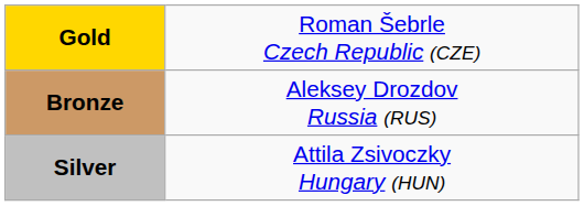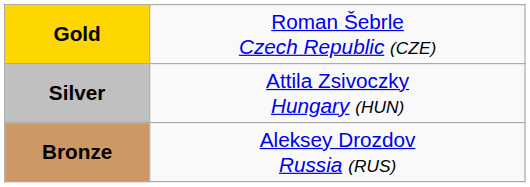 <table class="wikitable" style=" text-align:center; font-size:110%;" width="35%">
 <tr>
 <td bgcolor="gold"><strong>Gold</strong></td>
 <td> <a href='#'>Roman Šebrle</a><br><em><a href='#'>Czech Republic</a> <small>(CZE)</small></em></td>
 </tr>
 <tr>
+<td bgcolor="silver"><strong>Silver</strong></td>
+<td> <a href='#'>Attila Zsivoczky</a><br><em><a href='#'>Hungary</a> <small>(HUN)</small></em></td>
+</tr>
+<tr>
 <td bgcolor="CC9966"><strong>Bronze</strong></td>
 <td> <a href='#'>Aleksey Drozdov</a><br><em><a href='#'>Russia</a> <small>(RUS)</small></em></td>
 </tr>
-<tr>
-<td bgcolor="silver"><strong>Silver</strong></td>
-<td> <a href='#'>Attila Zsivoczky</a><br><em><a href='#'>Hungary</a> <small>(HUN)</small></em></td>
-</tr>
 </table>
